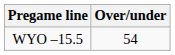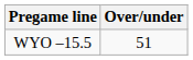 <table class="wikitable">
 <tr align="center">
 <th style=>Pregame line</th>
 <th style=>Over/under</th>
 </tr>
 <tr align="center">
 <td>WYO –15.5</td>
-<td>54</td>
+<td>51</td>
 </tr>
 </table>
